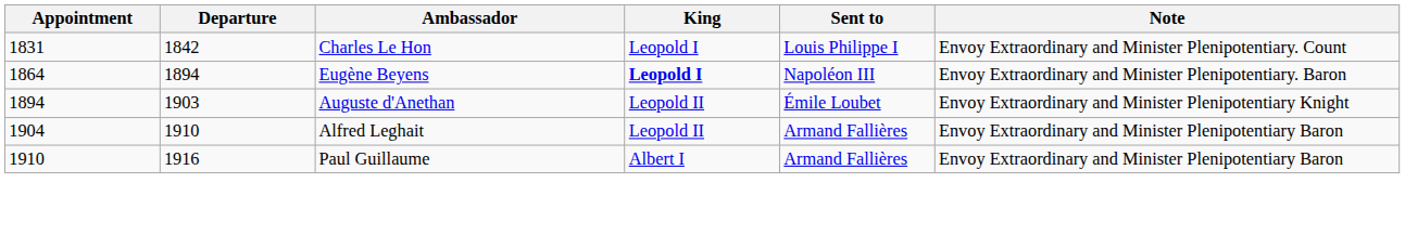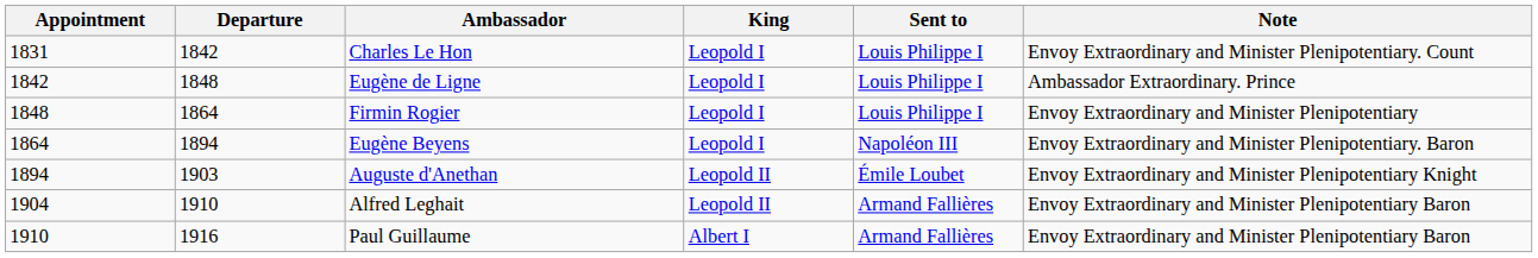 <table class="wikitable">
 <tr>
 <th align=center valign=bottom width="10%">Appointment</th>
 <th align=center valign=bottom width="10%">Departure</th>
 <th align=center valign=bottom width="20%">Ambassador</th>
 <th valign=bottom width="10%">King</th>
 <th align=center valign=bottom width="10%">Sent to</th>
 <th align=center valign=bottom width="30%">Note</th>
 </tr>
 <tr>
 <td>1831</td>
 <td>1842</td>
 <td><a href='#'>Charles Le Hon</a></td>
 <td><a href='#'>Leopold I</a></td>
 <td><a href='#'>Louis Philippe I</a></td>
 <td>Envoy Extraordinary and Minister Plenipotentiary. Count</td>
 </tr>
 <tr>
+<td>1842</td>
+<td>1848</td>
+<td><a href='#'>Eugène de Ligne</a></td>
+<td><a href='#'>Leopold I</a></td>
+<td><a href='#'>Louis Philippe I</a></td>
+<td>Ambassador Extraordinary. Prince</td>
+</tr>
+<tr>
+<td>1848</td>
+<td>1864</td>
+<td><a href='#'>Firmin Rogier</a></td>
+<td><a href='#'>Leopold I</a></td>
+<td><a href='#'>Louis Philippe I</a></td>
+<td>Envoy Extraordinary and Minister Plenipotentiary</td>
+</tr>
+<tr>
 <td>1864</td>
 <td>1894</td>
 <td><a href='#'>Eugène Beyens</a></td>
-<td><strong><a href='#'>Leopold I</a></strong></td>
+<td><a href='#'>Leopold I</a></td>
 <td><a href='#'>Napoléon III</a></td>
 <td>Envoy Extraordinary and Minister Plenipotentiary. Baron</td>
 </tr>
 <tr>
 <td>1894</td>
 <td>1903</td>
 <td><a href='#'>Auguste d'Anethan</a></td>
 <td><a href='#'>Leopold II</a></td>
 <td><a href='#'>Émile Loubet</a></td>
 <td>Envoy Extraordinary and Minister Plenipotentiary Knight</td>
 </tr>
 <tr>
 <td>1904</td>
 <td>1910</td>
 <td>Alfred Leghait</td>
 <td><a href='#'>Leopold II</a></td>
 <td><a href='#'>Armand Fallières</a></td>
 <td>Envoy Extraordinary and Minister Plenipotentiary Baron</td>
 </tr>
 <tr>
 <td>1910</td>
 <td>1916</td>
 <td>Paul Guillaume</td>
 <td><a href='#'>Albert I</a></td>
 <td><a href='#'>Armand Fallières</a></td>
 <td>Envoy Extraordinary and Minister Plenipotentiary Baron</td>
 </tr>
 </table>
